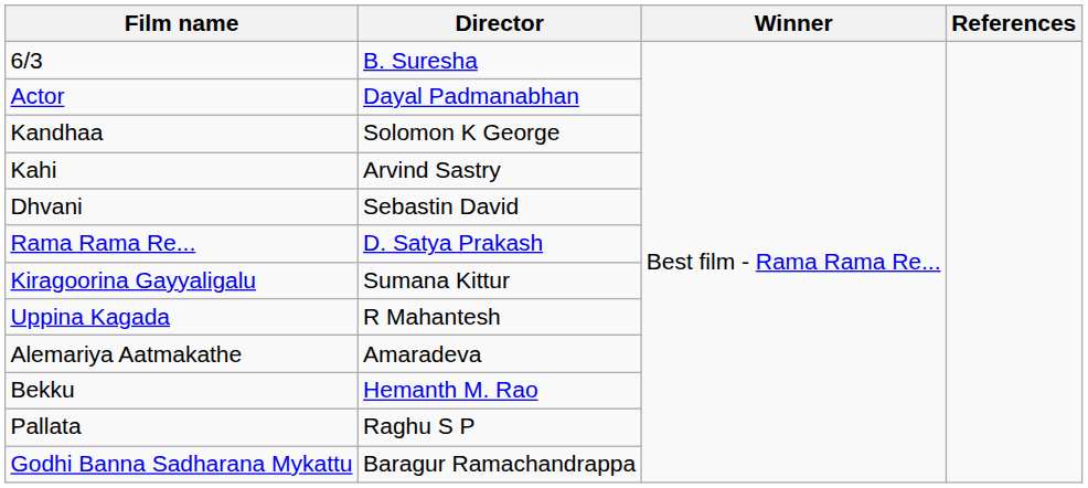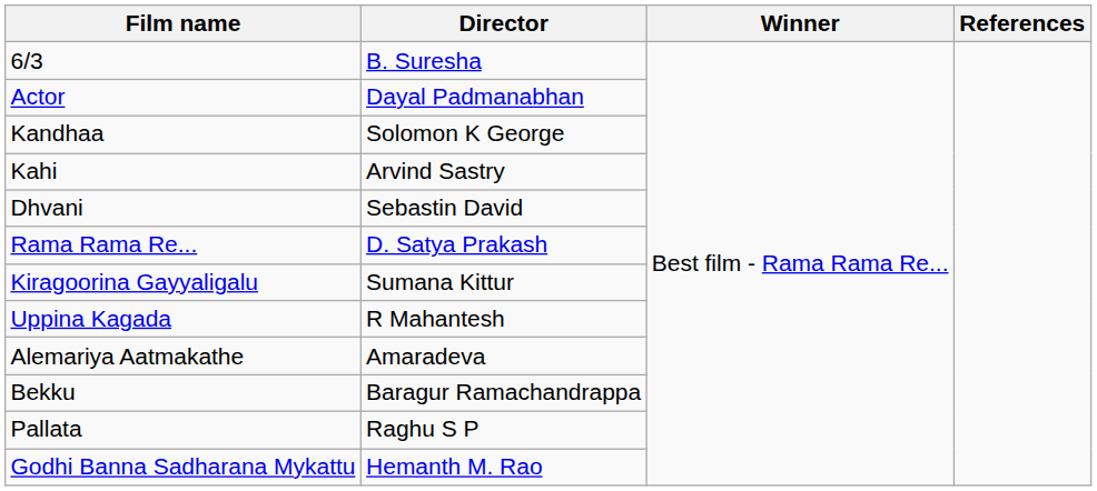 <table class="wikitable sortable">
 <tr>
 <th>Film name</th>
 <th>Director</th>
 <th>Winner</th>
 <th class=unsortable>References</th>
 </tr>
 <tr>
 <td>6/3</td>
 <td><a href='#'>B. Suresha</a></td>
 <td align="center" Rowspan="12">Best film - <a href='#'>Rama Rama Re...</a></td>
 <td align="center" Rowspan="12"></td>
 </tr>
 <tr>
 <td><a href='#'>Actor</a></td>
 <td><a href='#'>Dayal Padmanabhan</a></td>
 </tr>
 <tr>
 <td>Kandhaa</td>
 <td>Solomon K George</td>
 </tr>
 <tr>
 <td>Kahi</td>
 <td>Arvind Sastry</td>
 </tr>
 <tr>
 <td>Dhvani</td>
 <td>Sebastin David</td>
 </tr>
 <tr>
 <td><a href='#'>Rama Rama Re...</a></td>
 <td><a href='#'>D. Satya Prakash</a></td>
 </tr>
 <tr>
 <td><a href='#'>Kiragoorina Gayyaligalu</a></td>
 <td>Sumana Kittur</td>
 </tr>
 <tr>
 <td><a href='#'>Uppina Kagada</a></td>
 <td>R Mahantesh</td>
 </tr>
 <tr>
 <td>Alemariya Aatmakathe</td>
 <td>Amaradeva</td>
 </tr>
 <tr>
 <td>Bekku</td>
-<td><a href='#'>Hemanth M. Rao</a></td>
+<td>Baragur Ramachandrappa</td>
 </tr>
 <tr>
 <td>Pallata</td>
 <td>Raghu S P</td>
 </tr>
 <tr>
 <td><a href='#'>Godhi Banna Sadharana Mykattu</a></td>
-<td>Baragur Ramachandrappa</td>
+<td><a href='#'>Hemanth M. Rao</a></td>
 </tr>
 </table>
